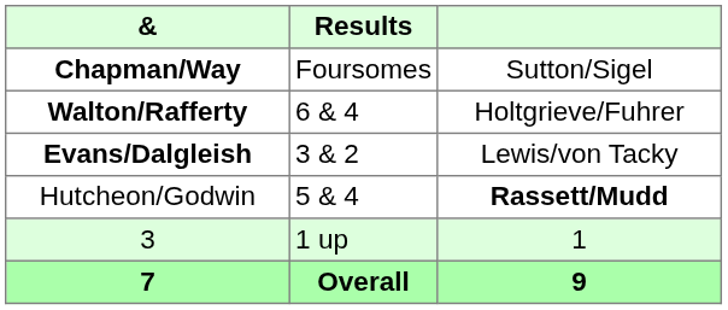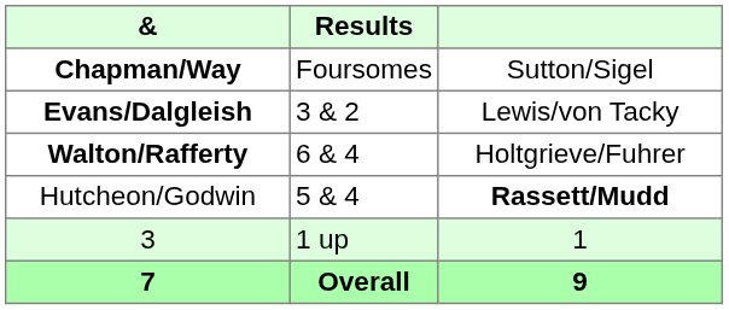 <table border="1" cellpadding="3" style="border-collapse:collapse; text-align:center;">
 <tr style="background:#ddffdd;">
 <th width=160> & </th>
 <th>Results</th>
 <th width=160></th>
 </tr>
 <tr>
 <td><strong>Chapman/Way</strong></td>
 <td>Foursomes</td>
 <td>Sutton/Sigel</td>
 </tr>
 <tr>
+<td><strong>Evans/Dalgleish</strong></td>
+<td align=left> 3 & 2</td>
+<td>Lewis/von Tacky</td>
+</tr>
+<tr>
 <td><strong>Walton/Rafferty</strong></td>
 <td align=left> 6 & 4</td>
 <td>Holtgrieve/Fuhrer</td>
-</tr>
-<tr>
-<td><strong>Evans/Dalgleish</strong></td>
-<td align=left> 3 & 2</td>
-<td>Lewis/von Tacky</td>
 </tr>
 <tr>
 <td>Hutcheon/Godwin</td>
 <td align=left> 5 & 4</td>
 <td><strong>Rassett/Mudd</strong></td>
 </tr>
 <tr style="background:#ddffdd;">
 <td>3</td>
 <td align=left> 1 up</td>
 <td>1</td>
 </tr>
 <tr style="background:#aaffaa;">
 <th>7</th>
 <th>Overall</th>
 <th>9</th>
 </tr>
 </table>
